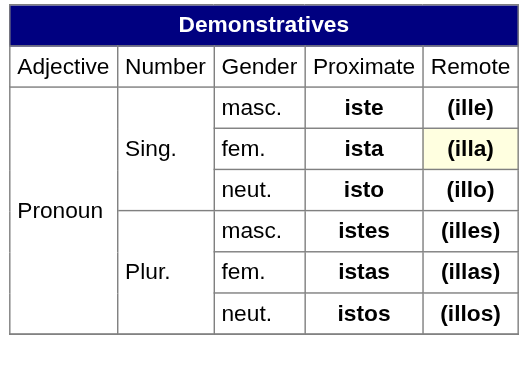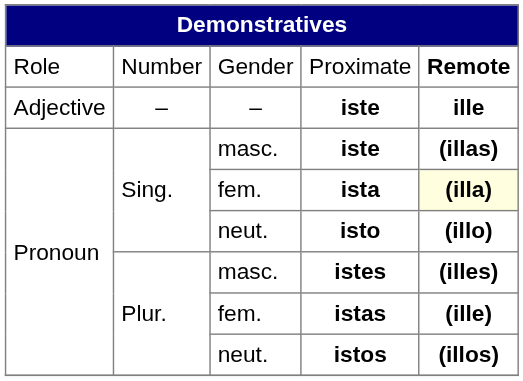 <table border="1" cellpadding="5" cellspacing="0" align="right" style="border-collapse:collapse">
 <tr align="center">
 <td colspan=5 style="background: navy; color: white"><strong>Demonstratives</strong></td>
 </tr>
 <tr>
-<td align="left">Adjective</td>
+<td>Role</td>
 <td>Number</td>
 <td>Gender</td>
 <td>Proximate</td>
-<td>Remote</td>
+<td><strong>Remote</strong></td>
+</tr>
+<tr align="center">
+<td align="left">Adjective</td>
+<td>–</td>
+<td>–</td>
+<td><strong>iste</strong></td>
+<td><strong>ille</strong></td>
 </tr>
 <tr align="center">
 <td align="left" rowspan="6">Pronoun</td>
 <td align="left" rowspan="3">Sing.</td>
 <td align="left">masc.</td>
 <td><strong>iste</strong></td>
-<td><strong>(ille)</strong></td>
+<td><strong>(illas)</strong></td>
 </tr>
 <tr align="center">
 <td align="left">fem.</td>
 <td><strong>ista</strong></td>
 <td style="background: lightyellow;"><strong>(illa)</strong></td>
 </tr>
 <tr align="center">
 <td align="left">neut.</td>
 <td><strong>isto</strong></td>
 <td><strong>(illo)</strong></td>
 </tr>
 <tr align="center">
 <td align="left" rowspan="3">Plur.</td>
 <td align="left">masc.</td>
 <td><strong>istes</strong></td>
 <td><strong>(illes)</strong></td>
 </tr>
 <tr align="center">
 <td align="left">fem.</td>
 <td><strong>istas</strong></td>
-<td><strong>(illas)</strong></td>
+<td><strong>(ille)</strong></td>
 </tr>
 <tr align="center">
 <td align="left">neut.</td>
 <td><strong>istos</strong></td>
 <td><strong>(illos)</strong></td>
 </tr>
 <tr>
 </tr>
 </table>
